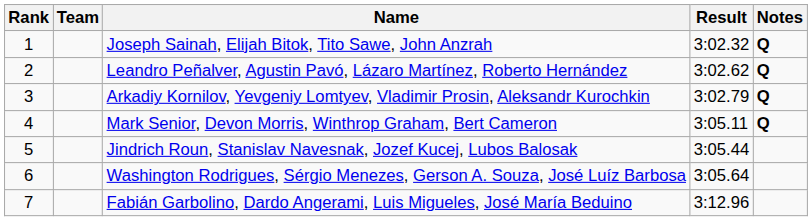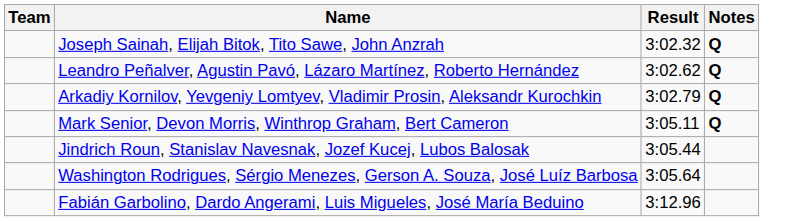 <table class="sortable wikitable">
 <tr>
-<th>Rank</th>
 <th>Team</th>
 <th>Name</th>
 <th>Result</th>
 <th>Notes</th>
 </tr>
 <tr>
-<td align="center">1</td>
 <td></td>
 <td><a href='#'>Joseph Sainah</a>, <a href='#'>Elijah Bitok</a>, <a href='#'>Tito Sawe</a>, <a href='#'>John Anzrah</a></td>
 <td>3:02.32</td>
 <td><strong>Q</strong></td>
 </tr>
 <tr>
-<td align="center">2</td>
 <td></td>
 <td><a href='#'>Leandro Peñalver</a>, <a href='#'>Agustin Pavó</a>, <a href='#'>Lázaro Martínez</a>, <a href='#'>Roberto Hernández</a></td>
 <td>3:02.62</td>
 <td><strong>Q</strong></td>
 </tr>
 <tr>
-<td align="center">3</td>
 <td></td>
 <td><a href='#'>Arkadiy Kornilov</a>, <a href='#'>Yevgeniy Lomtyev</a>, <a href='#'>Vladimir Prosin</a>, <a href='#'>Aleksandr Kurochkin</a></td>
 <td>3:02.79</td>
 <td><strong>Q</strong></td>
 </tr>
 <tr>
-<td align="center">4</td>
 <td></td>
 <td><a href='#'>Mark Senior</a>, <a href='#'>Devon Morris</a>, <a href='#'>Winthrop Graham</a>, <a href='#'>Bert Cameron</a></td>
 <td>3:05.11</td>
 <td><strong>Q</strong></td>
 </tr>
 <tr>
-<td align="center">5</td>
 <td></td>
 <td><a href='#'>Jindrich Roun</a>, <a href='#'>Stanislav Navesnak</a>, <a href='#'>Jozef Kucej</a>, <a href='#'>Lubos Balosak</a></td>
 <td>3:05.44</td>
 <td></td>
 </tr>
 <tr>
-<td align="center">6</td>
 <td></td>
 <td><a href='#'>Washington Rodrigues</a>, <a href='#'>Sérgio Menezes</a>, <a href='#'>Gerson A. Souza</a>, <a href='#'>José Luíz Barbosa</a></td>
 <td>3:05.64</td>
 <td></td>
 </tr>
 <tr>
-<td align="center">7</td>
 <td></td>
 <td><a href='#'>Fabián Garbolino</a>, <a href='#'>Dardo Angerami</a>, <a href='#'>Luis Migueles</a>, <a href='#'>José María Beduino</a></td>
 <td>3:12.96</td>
 <td></td>
 </tr>
 </table>
